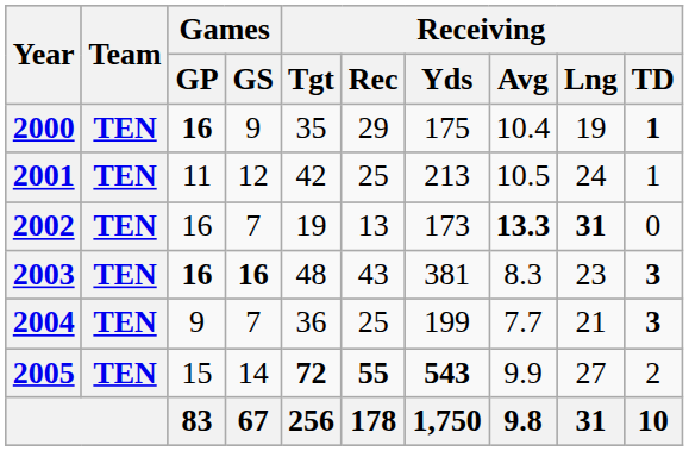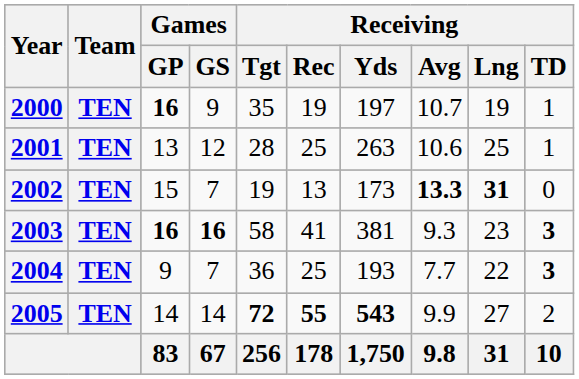 <table class="wikitable" style="text-align:center">
 <tr>
 <th rowspan="2">Year</th>
 <th rowspan="2">Team</th>
 <th colspan="2">Games</th>
 <th colspan="6">Receiving</th>
 </tr>
 <tr>
 <th>GP</th>
 <th>GS</th>
 <th>Tgt</th>
 <th>Rec</th>
 <th>Yds</th>
 <th>Avg</th>
 <th>Lng</th>
 <th>TD</th>
 </tr>
 <tr>
 <th><a href='#'>2000</a></th>
 <th><a href='#'>TEN</a></th>
 <td><strong>16</strong></td>
 <td>9</td>
 <td>35</td>
-<td>29</td>
-<td>175</td>
-<td>10.4</td>
 <td>19</td>
-<td><strong>1</strong></td>
+<td>197</td>
+<td>10.7</td>
+<td>19</td>
+<td>1</td>
 </tr>
 <tr>
 <th><a href='#'>2001</a></th>
 <th><a href='#'>TEN</a></th>
-<td>11</td>
+<td>13</td>
 <td>12</td>
-<td>42</td>
+<td>28</td>
 <td>25</td>
-<td>213</td>
-<td>10.5</td>
-<td>24</td>
+<td>263</td>
+<td>10.6</td>
+<td>25</td>
 <td>1</td>
 </tr>
 <tr>
 <th><a href='#'>2002</a></th>
 <th><a href='#'>TEN</a></th>
-<td>16</td>
+<td>15</td>
 <td>7</td>
 <td>19</td>
 <td>13</td>
 <td>173</td>
 <td><strong>13.3</strong></td>
 <td><strong>31</strong></td>
 <td>0</td>
 </tr>
 <tr>
 <th><a href='#'>2003</a></th>
 <th><a href='#'>TEN</a></th>
 <td><strong>16</strong></td>
 <td><strong>16</strong></td>
-<td>48</td>
-<td>43</td>
+<td>58</td>
+<td>41</td>
 <td>381</td>
-<td>8.3</td>
+<td>9.3</td>
 <td>23</td>
 <td><strong>3</strong></td>
 </tr>
 <tr>
 <th><a href='#'>2004</a></th>
 <th><a href='#'>TEN</a></th>
 <td>9</td>
 <td>7</td>
 <td>36</td>
 <td>25</td>
-<td>199</td>
+<td>193</td>
 <td>7.7</td>
-<td>21</td>
+<td>22</td>
 <td><strong>3</strong></td>
 </tr>
 <tr>
 <th><a href='#'>2005</a></th>
 <th><a href='#'>TEN</a></th>
-<td>15</td>
+<td>14</td>
 <td>14</td>
 <td><strong>72</strong></td>
 <td><strong>55</strong></td>
 <td><strong>543</strong></td>
 <td>9.9</td>
 <td>27</td>
 <td>2</td>
 </tr>
 <tr>
 <th colspan="2"></th>
 <th>83</th>
 <th>67</th>
 <th>256</th>
 <th>178</th>
 <th>1,750</th>
 <th>9.8</th>
 <th>31</th>
 <th>10</th>
 </tr>
 </table>
